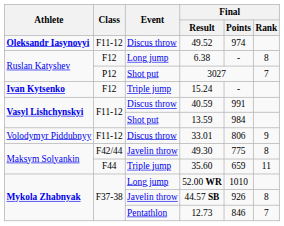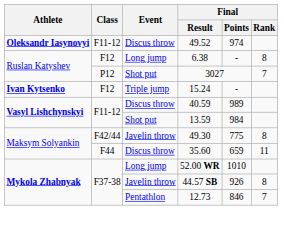 <table class=wikitable style="font-size:90%">
 <tr>
 <th rowspan="2">Athlete</th>
 <th rowspan="2">Class</th>
 <th rowspan="2">Event</th>
 <th colspan="3">Final</th>
 </tr>
 <tr>
 <th>Result</th>
 <th>Points</th>
 <th>Rank</th>
 </tr>
 <tr>
 <td><strong><a href='#'>Oleksandr Iasynovyi</a></strong></td>
 <td style="text-align:center;">F11-12</td>
 <td><a href='#'>Discus throw</a></td>
 <td style="text-align:center;">49.52</td>
 <td style="text-align:center;">974</td>
 <td style="text-align:center;"></td>
 </tr>
 <tr>
 <td rowspan="2"><a href='#'>Ruslan Katyshev</a></td>
 <td style="text-align:center;">F12</td>
 <td><a href='#'>Long jump</a></td>
 <td style="text-align:center;">6.38</td>
 <td style="text-align:center;">-</td>
 <td style="text-align:center;">8</td>
 </tr>
 <tr>
 <td style="text-align:center;">P12</td>
 <td><a href='#'>Shot put</a></td>
 <td style="text-align:center;" colspan="2">3027</td>
 <td style="text-align:center;">7</td>
 </tr>
 <tr>
 <td><strong><a href='#'>Ivan Kytsenko</a></strong></td>
 <td style="text-align:center;">F12</td>
 <td><a href='#'>Triple jump</a></td>
 <td style="text-align:center;">15.24</td>
 <td style="text-align:center;">-</td>
 <td style="text-align:center;"></td>
 </tr>
 <tr>
 <td rowspan="2"><strong><a href='#'>Vasyl Lishchynskyi</a></strong></td>
 <td rowspan="2" style="text-align:center;">F11-12</td>
 <td><a href='#'>Discus throw</a></td>
 <td style="text-align:center;">40.59</td>
-<td style="text-align:center;">991</td>
+<td style="text-align:center;">989</td>
 <td style="text-align:center;"></td>
 </tr>
 <tr>
 <td><a href='#'>Shot put</a></td>
 <td style="text-align:center;">13.59</td>
 <td style="text-align:center;">984</td>
 <td style="text-align:center;"></td>
-</tr>
-<tr>
-<td><a href='#'>Volodymyr Piddubnyy</a></td>
-<td style="text-align:center;">F11-12</td>
-<td><a href='#'>Discus throw</a></td>
-<td style="text-align:center;">33.01</td>
-<td style="text-align:center;">806</td>
-<td style="text-align:center;">9</td>
 </tr>
 <tr>
 <td rowspan="2"><a href='#'>Maksym Solyankin</a></td>
 <td style="text-align:center;">F42/44</td>
 <td><a href='#'>Javelin throw</a></td>
 <td style="text-align:center;">49.30</td>
 <td style="text-align:center;">775</td>
 <td style="text-align:center;">8</td>
 </tr>
 <tr>
 <td style="text-align:center;">F44</td>
-<td><a href='#'>Triple jump</a></td>
+<td><a href='#'>Discus throw</a></td>
 <td style="text-align:center;">35.60</td>
 <td style="text-align:center;">659</td>
 <td style="text-align:center;">11</td>
 </tr>
 <tr>
 <td rowspan="3"><strong><a href='#'>Mykola Zhabnyak</a></strong></td>
 <td rowspan="3" style="text-align:center;">F37-38</td>
 <td><a href='#'>Long jump</a></td>
 <td style="text-align:center;">52.00 <strong>WR</strong></td>
 <td style="text-align:center;">1010</td>
 <td style="text-align:center;"></td>
 </tr>
 <tr>
 <td><a href='#'>Javelin throw</a></td>
 <td style="text-align:center;">44.57 <strong>SB</strong></td>
 <td style="text-align:center;">926</td>
 <td style="text-align:center;">8</td>
 </tr>
 <tr>
 <td><a href='#'>Pentathlon</a></td>
 <td style="text-align:center;">12.73</td>
 <td style="text-align:center;">846</td>
 <td style="text-align:center;">7</td>
 </tr>
 </table>
